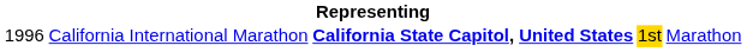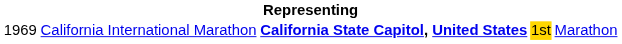 <table>
 <tr>
 <th colspan="5">Representing </th>
 </tr>
 <tr>
-<td>1996</td>
+<td>1969</td>
 <td><a href='#'>California International Marathon</a></td>
 <td><strong><a href='#'>California State Capitol</a>, <a href='#'>United States</a></strong></td>
 <td bgcolor="gold">1st</td>
 <td><a href='#'>Marathon</a></td>
 </tr>
 </table>
